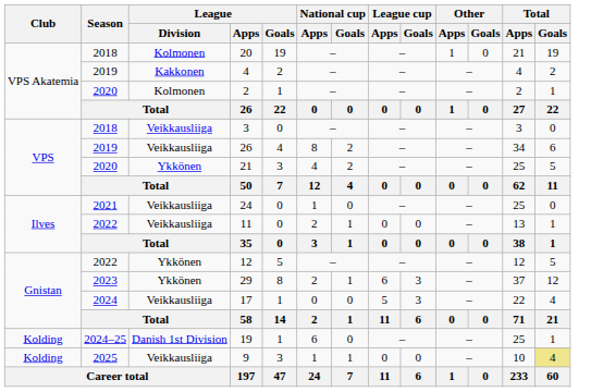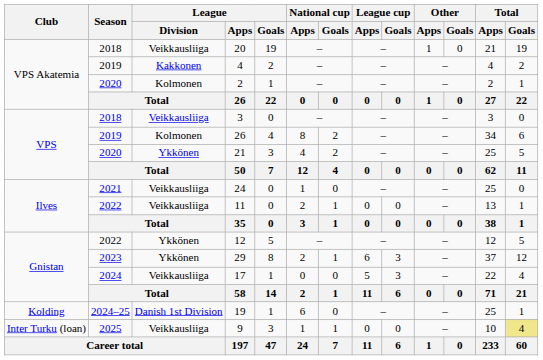 <table class="wikitable" style="text-align:center">
 <tr>
 <th rowspan="2">Club</th>
 <th rowspan="2">Season</th>
 <th colspan="3">League</th>
 <th colspan="2">National cup</th>
 <th colspan="2">League cup</th>
 <th colspan="2">Other</th>
 <th colspan="2">Total</th>
 </tr>
 <tr>
 <th>Division</th>
 <th>Apps</th>
 <th>Goals</th>
 <th>Apps</th>
 <th>Goals</th>
 <th>Apps</th>
 <th>Goals</th>
 <th>Apps</th>
 <th>Goals</th>
 <th>Apps</th>
 <th>Goals</th>
 </tr>
 <tr>
 <td rowspan=4>VPS Akatemia</td>
 <td>2018</td>
-<td><a href='#'>Kolmonen</a></td>
+<td>Veikkausliiga</td>
 <td>20</td>
 <td>19</td>
 <td colspan=2>–</td>
 <td colspan=2>–</td>
 <td>1</td>
 <td>0</td>
 <td>21</td>
 <td>19</td>
 </tr>
 <tr>
 <td>2019</td>
 <td><a href='#'>Kakkonen</a></td>
 <td>4</td>
 <td>2</td>
 <td colspan=2>–</td>
 <td colspan=2>–</td>
 <td colspan=2>–</td>
 <td>4</td>
 <td>2</td>
 </tr>
 <tr>
 <td><a href='#'>2020</a></td>
 <td>Kolmonen</td>
 <td>2</td>
 <td>1</td>
 <td colspan=2>–</td>
 <td colspan=2>–</td>
 <td colspan=2>–</td>
 <td>2</td>
 <td>1</td>
 </tr>
 <tr>
 <th colspan="2">Total</th>
 <th>26</th>
 <th>22</th>
 <th>0</th>
 <th>0</th>
 <th>0</th>
 <th>0</th>
 <th>1</th>
 <th>0</th>
 <th>27</th>
 <th>22</th>
 </tr>
 <tr>
 <td rowspan=4><a href='#'>VPS</a></td>
 <td><a href='#'>2018</a></td>
 <td><a href='#'>Veikkausliiga</a></td>
 <td>3</td>
 <td>0</td>
 <td colspan=2>–</td>
 <td colspan=2>–</td>
 <td colspan=2>–</td>
 <td>3</td>
 <td>0</td>
 </tr>
 <tr>
 <td><a href='#'>2019</a></td>
-<td>Veikkausliiga</td>
+<td>Kolmonen</td>
 <td>26</td>
 <td>4</td>
 <td>8</td>
 <td>2</td>
 <td colspan=2>–</td>
 <td colspan=2>–</td>
 <td>34</td>
 <td>6</td>
 </tr>
 <tr>
 <td><a href='#'>2020</a></td>
 <td><a href='#'>Ykkönen</a></td>
 <td>21</td>
 <td>3</td>
 <td>4</td>
 <td>2</td>
 <td colspan=2>–</td>
 <td colspan=2>–</td>
 <td>25</td>
 <td>5</td>
 </tr>
 <tr>
 <th colspan="2">Total</th>
 <th>50</th>
 <th>7</th>
 <th>12</th>
 <th>4</th>
 <th>0</th>
 <th>0</th>
 <th>0</th>
 <th>0</th>
 <th>62</th>
 <th>11</th>
 </tr>
 <tr>
 <td rowspan=3><a href='#'>Ilves</a></td>
 <td><a href='#'>2021</a></td>
 <td>Veikkausliiga</td>
 <td>24</td>
 <td>0</td>
 <td>1</td>
 <td>0</td>
 <td colspan=2>–</td>
 <td colspan=2>–</td>
 <td>25</td>
 <td>0</td>
 </tr>
 <tr>
 <td><a href='#'>2022</a></td>
 <td>Veikkausliiga</td>
 <td>11</td>
 <td>0</td>
 <td>2</td>
 <td>1</td>
 <td>0</td>
 <td>0</td>
 <td colspan=2>–</td>
 <td>13</td>
 <td>1</td>
 </tr>
 <tr>
 <th colspan="2">Total</th>
 <th>35</th>
 <th>0</th>
 <th>3</th>
 <th>1</th>
 <th>0</th>
 <th>0</th>
 <th>0</th>
 <th>0</th>
 <th>38</th>
 <th>1</th>
 </tr>
 <tr>
 <td rowspan=4><a href='#'>Gnistan</a></td>
 <td>2022</td>
 <td>Ykkönen</td>
 <td>12</td>
 <td>5</td>
 <td colspan=2>–</td>
 <td colspan=2>–</td>
 <td colspan=2>–</td>
 <td>12</td>
 <td>5</td>
 </tr>
 <tr>
 <td><a href='#'>2023</a></td>
 <td>Ykkönen</td>
 <td>29</td>
 <td>8</td>
 <td>2</td>
 <td>1</td>
 <td>6</td>
 <td>3</td>
 <td colspan=2>–</td>
 <td>37</td>
 <td>12</td>
 </tr>
 <tr>
 <td><a href='#'>2024</a></td>
 <td>Veikkausliiga</td>
 <td>17</td>
 <td>1</td>
 <td>0</td>
 <td>0</td>
 <td>5</td>
 <td>3</td>
 <td colspan=2>–</td>
 <td>22</td>
 <td>4</td>
 </tr>
 <tr>
 <th colspan="2">Total</th>
 <th>58</th>
 <th>14</th>
 <th>2</th>
 <th>1</th>
 <th>11</th>
 <th>6</th>
 <th>0</th>
 <th>0</th>
 <th>71</th>
 <th>21</th>
 </tr>
 <tr>
 <td><a href='#'>Kolding</a></td>
 <td><a href='#'>2024–25</a></td>
 <td><a href='#'>Danish 1st Division</a></td>
 <td>19</td>
 <td>1</td>
 <td>6</td>
 <td>0</td>
 <td colspan=2>–</td>
 <td colspan=2>–</td>
 <td>25</td>
 <td>1</td>
 </tr>
 <tr>
-<td><a href='#'>Kolding</a></td>
+<td><a href='#'>Inter Turku</a> (loan)</td>
 <td><a href='#'>2025</a></td>
 <td>Veikkausliiga</td>
 <td>9</td>
 <td>3</td>
 <td>1</td>
 <td>1</td>
 <td>0</td>
 <td>0</td>
 <td colspan=2>–</td>
 <td>10</td>
 <td style="background: khaki;">4</td>
 </tr>
 <tr>
 <th colspan="3">Career total</th>
 <th>197</th>
 <th>47</th>
 <th>24</th>
 <th>7</th>
 <th>11</th>
 <th>6</th>
 <th>1</th>
 <th>0</th>
 <th>233</th>
 <th>60</th>
 </tr>
 </table>
